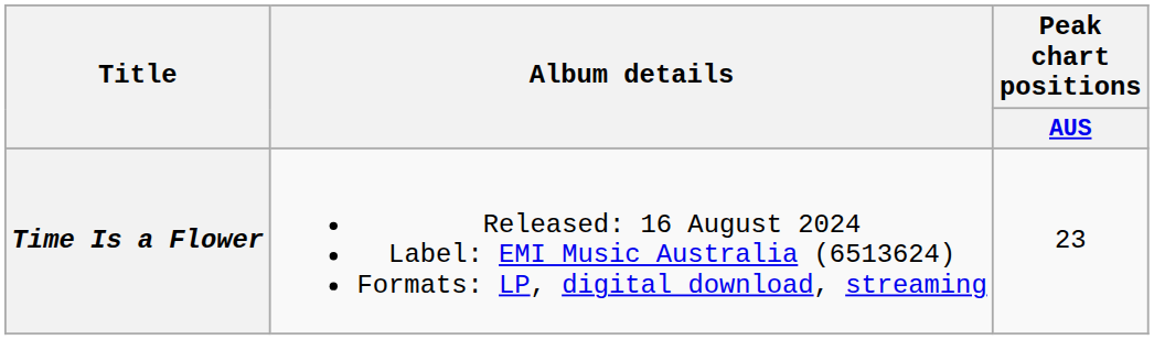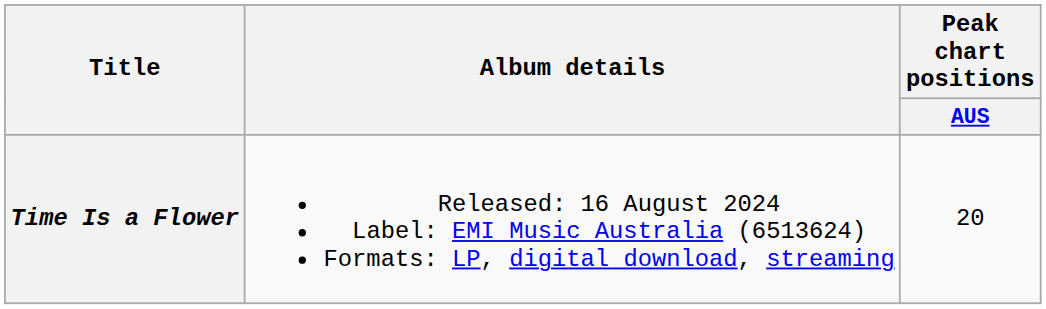 <table class="wikitable plainrowheaders" style="text-align:center;">
 <tr>
 <th scope="col" rowspan="2">Title</th>
 <th scope="col" rowspan="2">Album details</th>
 <th scope="col">Peak chart positions</th>
 </tr>
 <tr>
 <th scope="col" style="width:3em;font-size:90%"><a href='#'>AUS</a><br></th>
 </tr>
 <tr>
 <th scope="row"><em>Time Is a Flower</em></th>
 <td><br><ul><li>Released: 16 August 2024</li><li>Label: <a href='#'>EMI Music Australia</a> (6513624)</li><li>Formats: <a href='#'>LP</a>, <a href='#'>digital download</a>, <a href='#'>streaming</a></li></ul></td>
-<td>23</td>
+<td>20</td>
 </tr>
 </table>
